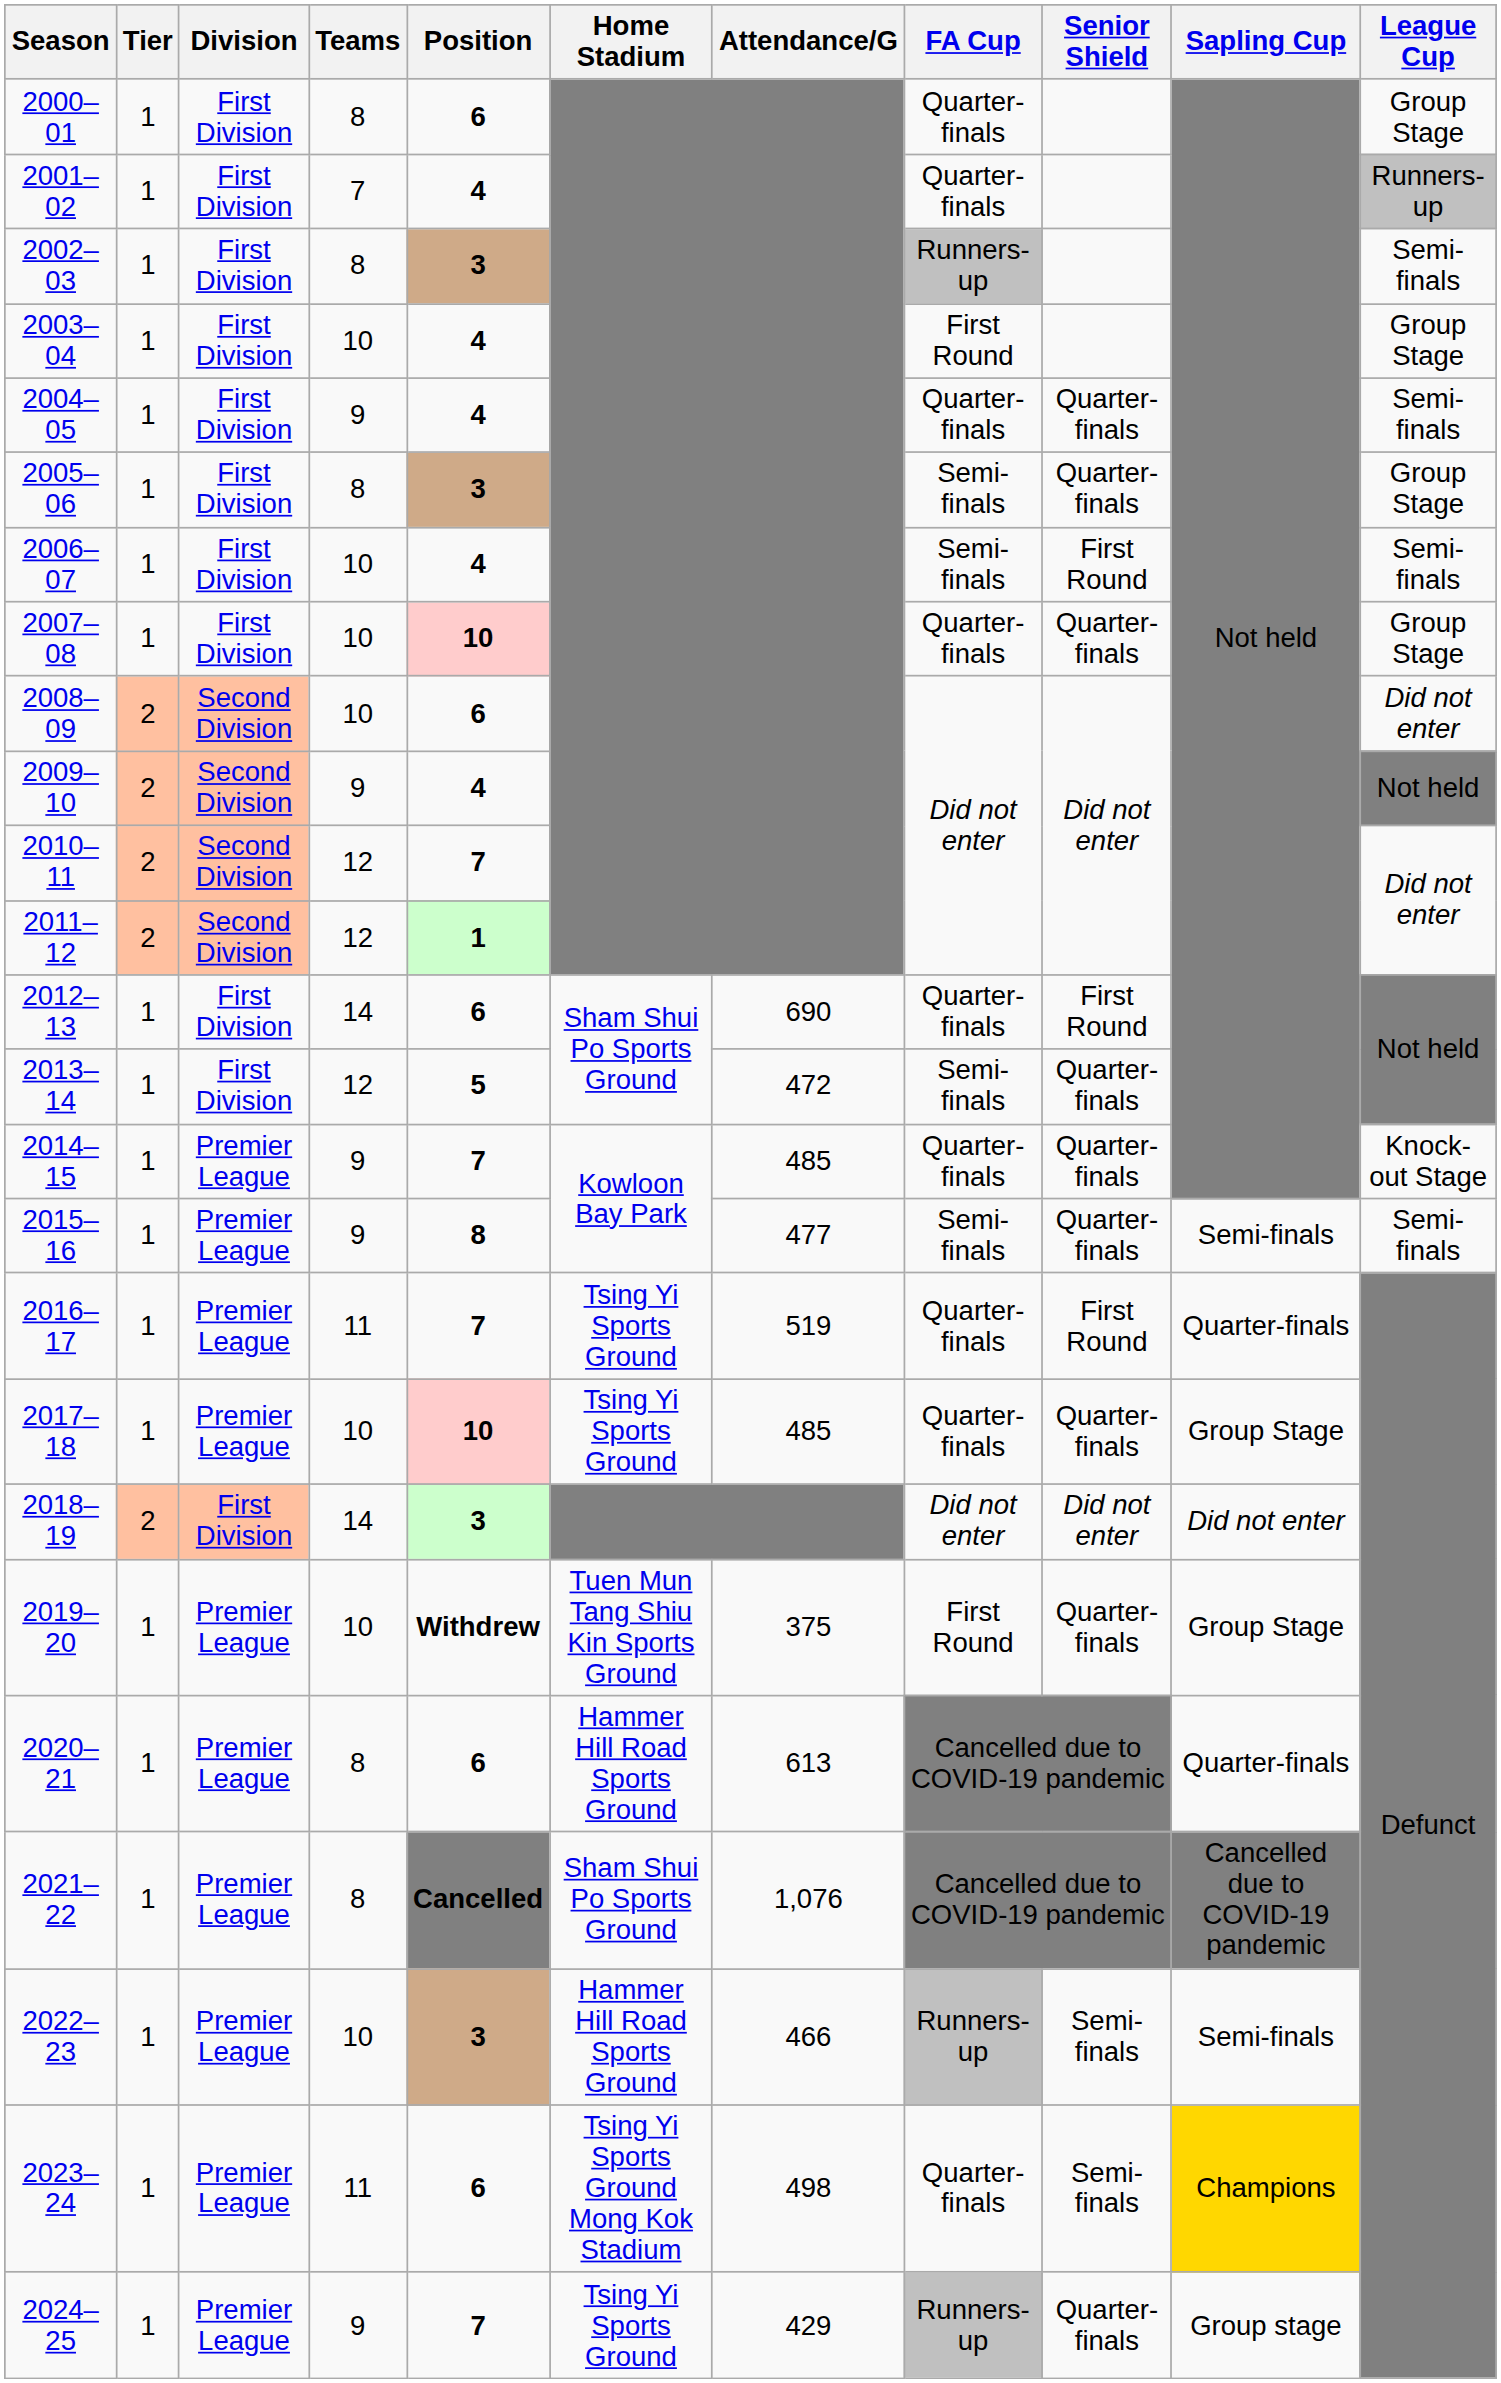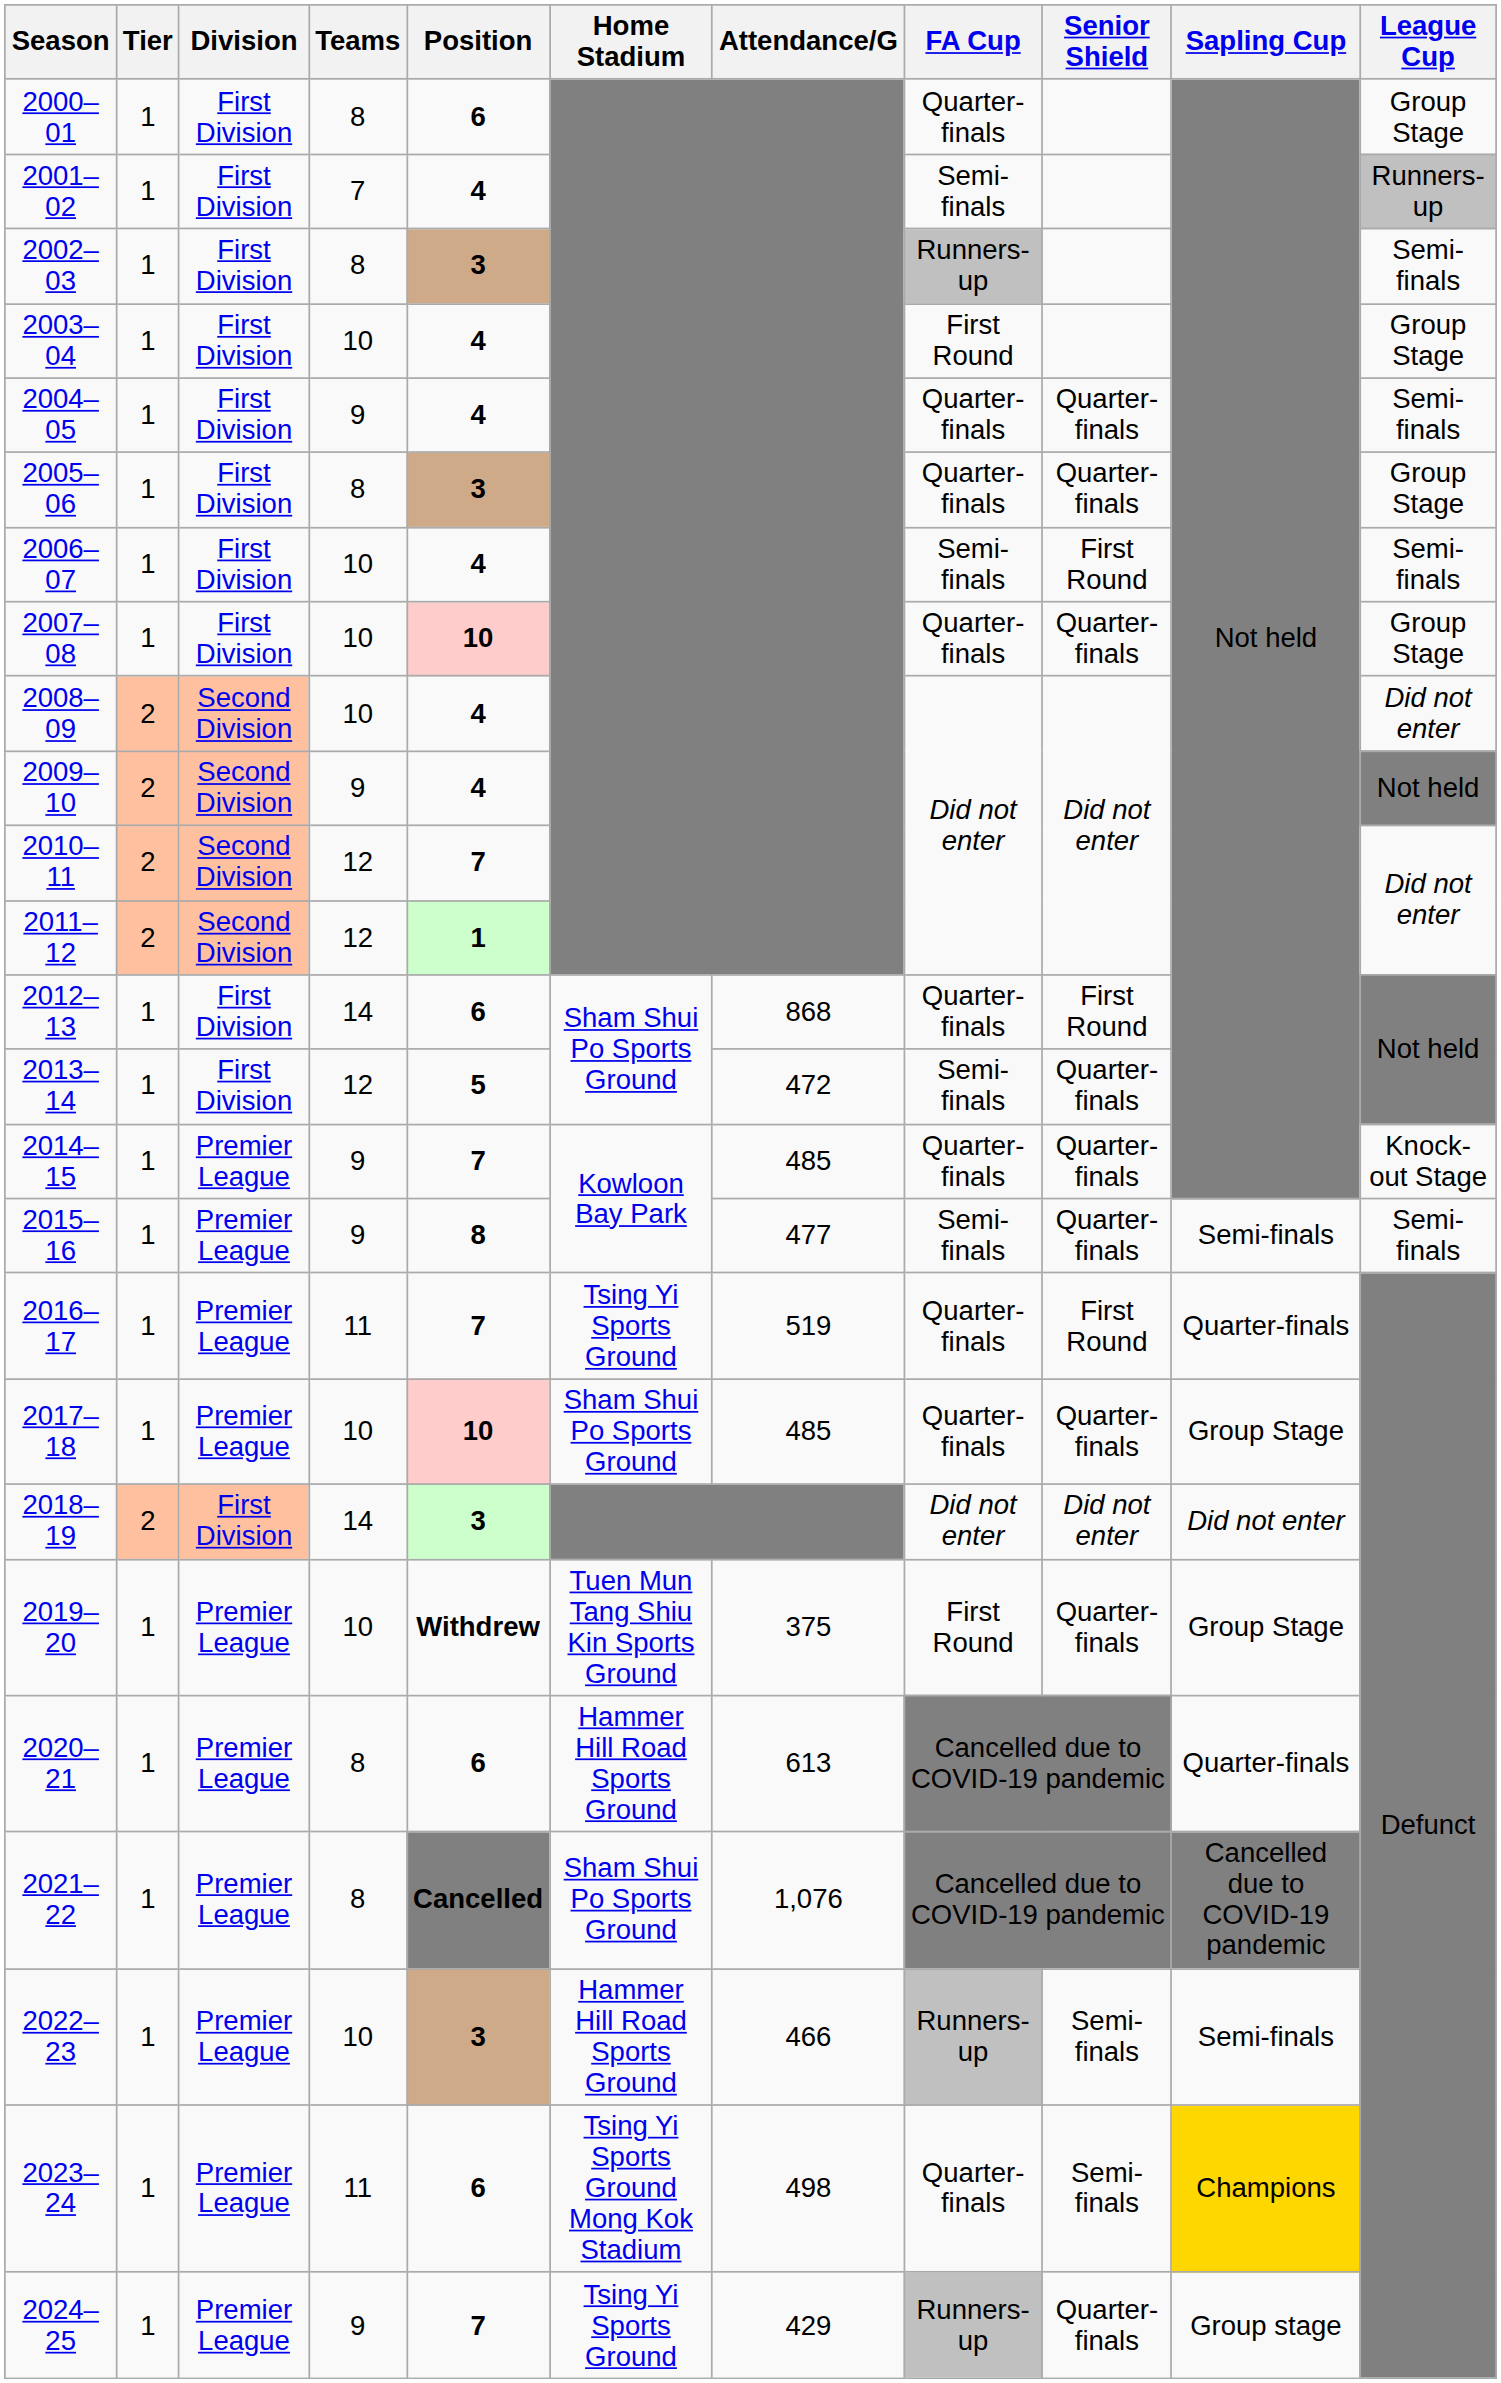 <table class=wikitable>
 <tr>
 <th>Season</th>
 <th>Tier</th>
 <th>Division</th>
 <th>Teams</th>
 <th>Position</th>
 <th>Home Stadium</th>
 <th>Attendance/G</th>
 <th><a href='#'>FA Cup</a></th>
 <th><a href='#'>Senior Shield</a></th>
 <th><a href='#'>Sapling Cup</a></th>
 <th><a href='#'>League Cup</a></th>
 </tr>
 <tr>
 <td align=center><a href='#'>2000–01</a></td>
 <td align=center>1</td>
 <td align=center><a href='#'>First Division</a></td>
 <td align=center>8</td>
 <td align=center><strong>6</strong></td>
 <td rowspan=12 colspan=2 align=center style=background:gray;></td>
 <td align=center>Quarter-finals</td>
 <td align=center></td>
 <td rowspan=15 align=center style=background:gray;>Not held</td>
 <td align=center>Group Stage</td>
 </tr>
 <tr>
 <td align=center><a href='#'>2001–02</a></td>
 <td align=center>1</td>
 <td align=center><a href='#'>First Division</a></td>
 <td align=center>7</td>
 <td align=center><strong>4</strong></td>
-<td align=center>Quarter-finals</td>
+<td align=center>Semi-finals</td>
 <td align=center></td>
 <td align=center bgcolor=silver>Runners-up</td>
 </tr>
 <tr>
 <td align=center><a href='#'>2002–03</a></td>
 <td align=center>1</td>
 <td align=center><a href='#'>First Division</a></td>
 <td align=center>8</td>
 <td align=center bgcolor=cfaa88><strong>3</strong></td>
 <td align=center bgcolor=silver>Runners-up</td>
 <td align=center></td>
 <td align=center>Semi-finals</td>
 </tr>
 <tr>
 <td align=center><a href='#'>2003–04</a></td>
 <td align=center>1</td>
 <td align=center><a href='#'>First Division</a></td>
 <td align=center>10</td>
 <td align=center><strong>4</strong></td>
 <td align=center>First Round</td>
 <td align=center></td>
 <td align=center>Group Stage</td>
 </tr>
 <tr>
 <td align=center><a href='#'>2004–05</a></td>
 <td align=center>1</td>
 <td align=center><a href='#'>First Division</a></td>
 <td align=center>9</td>
 <td align=center><strong>4</strong></td>
 <td align=center>Quarter-finals</td>
 <td align=center>Quarter-finals</td>
 <td align=center>Semi-finals</td>
 </tr>
 <tr>
 <td align=center><a href='#'>2005–06</a></td>
 <td align=center>1</td>
 <td align=center><a href='#'>First Division</a></td>
 <td align=center>8</td>
 <td align=center bgcolor=#cfaa88><strong>3</strong></td>
-<td align=center>Semi-finals</td>
+<td align=center>Quarter-finals</td>
 <td align=center>Quarter-finals</td>
 <td align=center>Group Stage</td>
 </tr>
 <tr>
 <td align=center><a href='#'>2006–07</a></td>
 <td align=center>1</td>
 <td align=center><a href='#'>First Division</a></td>
 <td align=center>10</td>
 <td align=center><strong>4</strong></td>
 <td align=center>Semi-finals</td>
 <td align=center>First Round</td>
 <td align=center>Semi-finals</td>
 </tr>
 <tr>
 <td align=center><a href='#'>2007–08</a></td>
 <td align=center>1</td>
 <td align=center><a href='#'>First Division</a></td>
 <td align=center>10</td>
 <td align=center bgcolor=#FFCCCC><strong>10</strong></td>
 <td align=center>Quarter-finals</td>
 <td align=center>Quarter-finals</td>
 <td align=center>Group Stage</td>
 </tr>
 <tr>
 <td align=center><a href='#'>2008–09</a></td>
 <td align=center bgcolor=#ffc0a0>2</td>
 <td align=center bgcolor=#ffc0a0><a href='#'>Second Division</a></td>
 <td align=center>10</td>
-<td align=center><strong>6</strong></td>
+<td align=center><strong>4</strong></td>
 <td rowspan=4 align=center><em>Did not enter</em></td>
 <td rowspan=4 align=center><em>Did not enter</em></td>
 <td align=center><em>Did not enter</em></td>
 </tr>
 <tr>
 <td align=center><a href='#'>2009–10</a></td>
 <td align=center bgcolor=#ffc0a0>2</td>
 <td align=center bgcolor=#ffc0a0><a href='#'>Second Division</a></td>
 <td align=center>9</td>
 <td align=center><strong>4</strong></td>
 <td align=center style=background:gray;>Not held</td>
 </tr>
 <tr>
 <td align=center><a href='#'>2010–11</a></td>
 <td align=center bgcolor=#ffc0a0>2</td>
 <td align=center bgcolor=#ffc0a0><a href='#'>Second Division</a></td>
 <td align=center>12</td>
 <td align=center><strong>7</strong></td>
 <td rowspan=2 align=center><em>Did not enter</em></td>
 </tr>
 <tr>
 <td align=center><a href='#'>2011–12</a></td>
 <td align=center bgcolor=#ffc0a0>2</td>
 <td align=center bgcolor=#ffc0a0><a href='#'>Second Division</a></td>
 <td align=center>12</td>
 <td align=center bgcolor=#CCFFCC><strong>1</strong></td>
 </tr>
 <tr>
 <td align=center><a href='#'>2012–13</a></td>
 <td align=center>1</td>
 <td align=center><a href='#'>First Division</a></td>
 <td align=center>14</td>
 <td align=center><strong>6</strong></td>
 <td rowspan=2 align=center><a href='#'>Sham Shui Po Sports Ground</a></td>
-<td align=center>690</td>
+<td align=center>868</td>
 <td align=center>Quarter-finals</td>
 <td align=center>First Round</td>
 <td rowspan=2 align=center style=background:gray;>Not held</td>
 </tr>
 <tr>
 <td align=center><a href='#'>2013–14</a></td>
 <td align=center>1</td>
 <td align=center><a href='#'>First Division</a></td>
 <td align=center>12</td>
 <td align=center><strong>5</strong></td>
 <td align=center>472</td>
 <td align=center>Semi-finals</td>
 <td align=center>Quarter-finals</td>
 </tr>
 <tr>
 <td align=center><a href='#'>2014–15</a></td>
 <td align=center>1</td>
 <td align=center><a href='#'>Premier League</a></td>
 <td align=center>9</td>
 <td align=center><strong>7</strong></td>
 <td rowspan=2 align=center><a href='#'>Kowloon Bay Park</a></td>
 <td align=center>485</td>
 <td align=center>Quarter-finals</td>
 <td align=center>Quarter-finals</td>
 <td align=center>Knock-out Stage</td>
 </tr>
 <tr>
 <td align=center><a href='#'>2015–16</a></td>
 <td align=center>1</td>
 <td align=center><a href='#'>Premier League</a></td>
 <td align=center>9</td>
 <td align=center><strong>8</strong></td>
 <td align=center>477</td>
 <td align=center>Semi-finals</td>
 <td align=center>Quarter-finals</td>
 <td align=center>Semi-finals</td>
 <td align=center>Semi-finals</td>
 </tr>
 <tr>
 <td align=center><a href='#'>2016–17</a></td>
 <td align=center>1</td>
 <td align=center><a href='#'>Premier League</a></td>
 <td align=center>11</td>
 <td align=center><strong>7</strong></td>
 <td align=center><a href='#'>Tsing Yi Sports Ground</a></td>
 <td align=center>519</td>
 <td align=center>Quarter-finals</td>
 <td align=center>First Round</td>
 <td align=center>Quarter-finals</td>
 <td rowspan=9 align=center style=background:gray;>Defunct</td>
 </tr>
 <tr>
 <td align=center><a href='#'>2017–18</a></td>
 <td align=center>1</td>
 <td align=center><a href='#'>Premier League</a></td>
 <td align=center>10</td>
 <td align=center bgcolor=#FFCCCC><strong>10</strong></td>
-<td align=center><a href='#'>Tsing Yi Sports Ground</a></td>
+<td align=center><a href='#'>Sham Shui Po Sports Ground</a></td>
 <td align=center>485</td>
 <td align=center>Quarter-finals</td>
 <td align=center>Quarter-finals</td>
 <td align=center>Group Stage</td>
 </tr>
 <tr>
 <td align=center><a href='#'>2018–19</a></td>
 <td align=center bgcolor=#ffc0a0>2</td>
 <td align=center bgcolor=#ffc0a0><a href='#'>First Division</a></td>
 <td align=center>14</td>
 <td align=center bgcolor=#CCFFCC><strong>3</strong></td>
 <td colspan=2 align=center style=background:gray;></td>
 <td align=center><em>Did not enter</em></td>
 <td align=center><em>Did not enter</em></td>
 <td align=center><em>Did not enter</em></td>
 </tr>
 <tr>
 <td align=center><a href='#'>2019–20</a></td>
 <td align=center>1</td>
 <td align=center><a href='#'>Premier League</a></td>
 <td align=center>10</td>
 <td align=center><strong>Withdrew</strong></td>
 <td align=center><a href='#'>Tuen Mun Tang Shiu Kin Sports Ground</a></td>
 <td align=center>375</td>
 <td align=center>First Round</td>
 <td align=center>Quarter-finals</td>
 <td align=center>Group Stage</td>
 </tr>
 <tr>
 <td align=center><a href='#'>2020–21</a></td>
 <td align=center>1</td>
 <td align=center><a href='#'>Premier League</a></td>
 <td align=center>8</td>
 <td align=center><strong>6</strong></td>
 <td align=center><a href='#'>Hammer Hill Road Sports Ground</a></td>
 <td align=center>613</td>
 <td colspan=2 align=center style=background:gray;>Cancelled due to COVID-19 pandemic</td>
 <td align=center>Quarter-finals</td>
 </tr>
 <tr>
 <td align=center><a href='#'>2021–22</a></td>
 <td align=center>1</td>
 <td align=center><a href='#'>Premier League</a></td>
 <td align=center>8</td>
 <td align=center style=background:gray;><strong>Cancelled</strong></td>
 <td align=center><a href='#'>Sham Shui Po Sports Ground</a></td>
 <td align=center>1,076</td>
 <td colspan=2 align=center style=background:gray;>Cancelled due to COVID-19 pandemic</td>
 <td align=center style=background:gray;>Cancelled due to COVID-19 pandemic</td>
 </tr>
 <tr>
 <td align=center><a href='#'>2022–23</a></td>
 <td align=center>1</td>
 <td align=center><a href='#'>Premier League</a></td>
 <td align=center>10</td>
 <td align=center bgcolor=#cfaa88><strong>3</strong></td>
 <td align=center><a href='#'>Hammer Hill Road Sports Ground</a></td>
 <td align=center>466</td>
 <td align=center bgcolor=silver>Runners-up</td>
 <td align=center>Semi-finals</td>
 <td align=center>Semi-finals</td>
 </tr>
 <tr>
 <td align=center><a href='#'>2023–24</a></td>
 <td align=center>1</td>
 <td align=center><a href='#'>Premier League</a></td>
 <td align=center>11</td>
 <td align=center><strong>6</strong></td>
 <td align=center><a href='#'>Tsing Yi Sports Ground</a><br><a href='#'>Mong Kok Stadium</a></td>
 <td align=center>498</td>
 <td align=center>Quarter-finals</td>
 <td align=center>Semi-finals</td>
 <td align=center bgcolor=gold>Champions</td>
 </tr>
 <tr>
 <td align=center><a href='#'>2024–25</a></td>
 <td align=center>1</td>
 <td align=center><a href='#'>Premier League</a></td>
 <td align=center>9</td>
 <td align=center><strong>7</strong></td>
 <td align=center><a href='#'>Tsing Yi Sports Ground</a></td>
 <td align=center>429</td>
 <td align=center bgcolor=silver>Runners-up</td>
 <td align=center>Quarter-finals</td>
 <td align=center>Group stage</td>
 </tr>
 </table>
